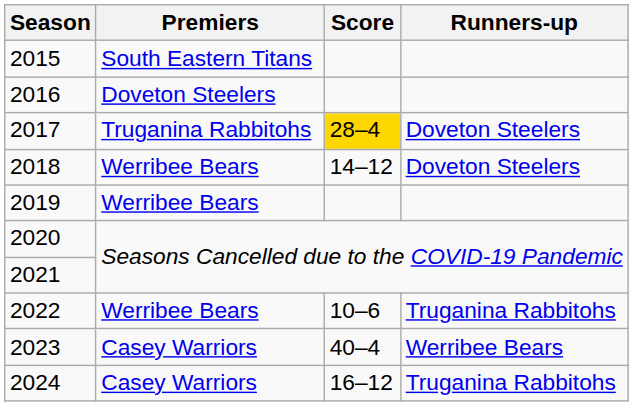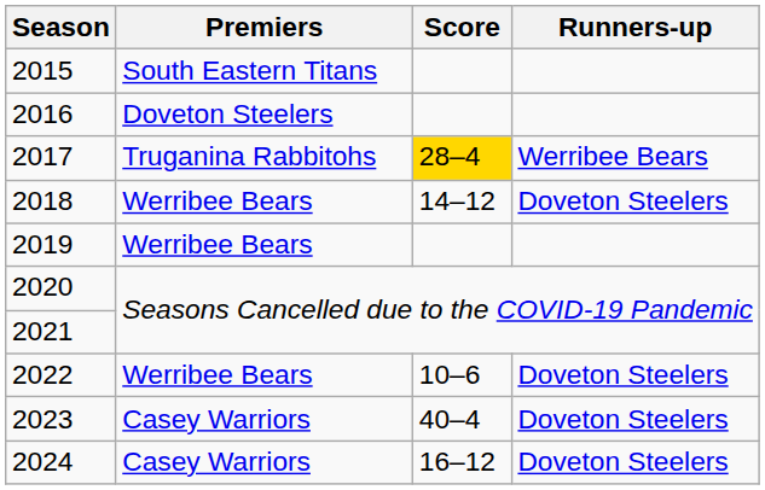 <table class="wikitable">
 <tr>
 <th>Season</th>
 <th>Premiers</th>
 <th>Score</th>
 <th>Runners-up</th>
 </tr>
 <tr>
 <td>2015</td>
 <td> <a href='#'>South Eastern Titans</a></td>
 <td></td>
 <td></td>
 </tr>
 <tr>
 <td>2016</td>
 <td> <a href='#'>Doveton Steelers</a></td>
 <td></td>
 <td></td>
 </tr>
 <tr>
 <td>2017</td>
 <td> <a href='#'>Truganina Rabbitohs</a></td>
 <td style="background: gold;">28–4</td>
-<td> <a href='#'>Doveton Steelers</a></td>
+<td> <a href='#'>Werribee Bears</a></td>
 </tr>
 <tr>
 <td>2018</td>
 <td> <a href='#'>Werribee Bears</a></td>
 <td>14–12</td>
 <td> <a href='#'>Doveton Steelers</a></td>
 </tr>
 <tr>
 <td>2019</td>
 <td> <a href='#'>Werribee Bears</a></td>
 <td></td>
 <td></td>
 </tr>
 <tr>
 <td>2020</td>
 <td colspan="3" rowspan="2"><em>Seasons Cancelled due to the <a href='#'>COVID-19 Pandemic</a></em></td>
 </tr>
 <tr>
 <td>2021</td>
 </tr>
 <tr>
 <td>2022</td>
 <td> <a href='#'>Werribee Bears</a></td>
 <td>10–6</td>
-<td> <a href='#'>Truganina Rabbitohs</a></td>
+<td> <a href='#'>Doveton Steelers</a></td>
 </tr>
 <tr>
 <td>2023</td>
 <td> <a href='#'>Casey Warriors</a></td>
 <td>40–4</td>
-<td> <a href='#'>Werribee Bears</a></td>
+<td> <a href='#'>Doveton Steelers</a></td>
 </tr>
 <tr>
 <td>2024</td>
 <td> <a href='#'>Casey Warriors</a></td>
 <td>16–12</td>
-<td> <a href='#'>Truganina Rabbitohs</a></td>
+<td> <a href='#'>Doveton Steelers</a></td>
 </tr>
 </table>
